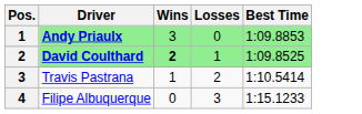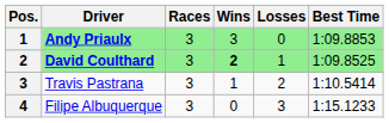 <table class="wikitable" style="font-size: 95%;">
 <tr>
 <th>Pos.</th>
 <th>Driver</th>
+<th>Races</th>
 <th>Wins</th>
 <th>Losses</th>
 <th>Best Time</th>
 </tr>
 <tr style="background:lightgreen;">
 <th>1</th>
 <td> <strong><a href='#'>Andy Priaulx</a></strong></td>
 <td align=center>3</td>
+<td align=center>3</td>
 <td align=center>0</td>
 <td>1:09.8853</td>
 </tr>
 <tr style="background:lightgreen;">
 <th>2</th>
 <td> <strong><a href='#'>David Coulthard</a></strong></td>
+<td align=center>3</td>
 <td align=center><strong>2</strong></td>
 <td align=center>1</td>
 <td>1:09.8525</td>
 </tr>
 <tr>
 <th>3</th>
 <td> <a href='#'>Travis Pastrana</a></td>
+<td align=center>3</td>
 <td align=center>1</td>
 <td align=center>2</td>
 <td>1:10.5414</td>
 </tr>
 <tr>
 <th>4</th>
 <td> <a href='#'>Filipe Albuquerque</a></td>
+<td align=center>3</td>
 <td align=center>0</td>
 <td align=center>3</td>
 <td>1:15.1233</td>
 </tr>
 </table>
